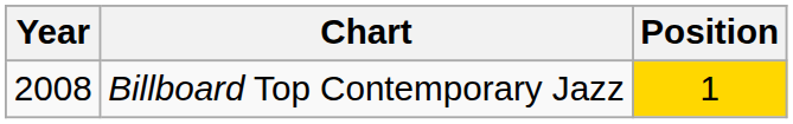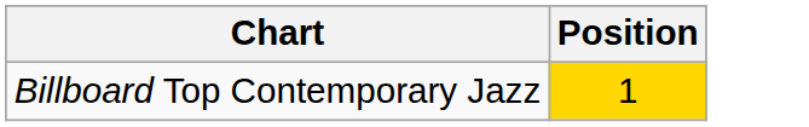 <table class="wikitable">
 <tr>
-<th>Year</th>
 <th>Chart</th>
 <th>Position</th>
 </tr>
 <tr>
-<td>2008</td>
 <td><em>Billboard</em> Top Contemporary Jazz</td>
 <td style="background: gold; text-align:center">1</td>
 </tr>
 </table>
